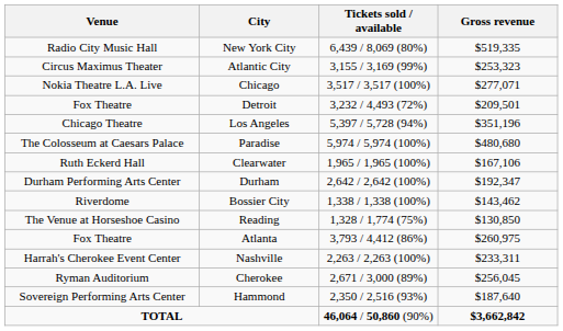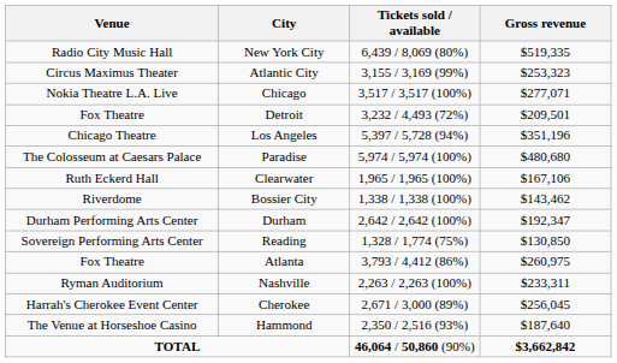 <table class="wikitable" style="text-align:center">
 <tr>
 <th style="width:250px;">Venue</th>
 <th style="width:150px;">City</th>
 <th style="width:150px;">Tickets sold / available</th>
 <th style="width:150px;">Gross revenue</th>
 </tr>
 <tr>
 <td>Radio City Music Hall</td>
 <td>New York City</td>
 <td>6,439 / 8,069 (80%)</td>
 <td>$519,335</td>
 </tr>
 <tr>
 <td>Circus Maximus Theater</td>
 <td>Atlantic City</td>
 <td>3,155 / 3,169 (99%)</td>
 <td>$253,323</td>
 </tr>
 <tr>
 <td>Nokia Theatre L.A. Live</td>
 <td>Chicago</td>
 <td>3,517 / 3,517 (100%)</td>
 <td>$277,071</td>
 </tr>
 <tr>
 <td>Fox Theatre</td>
 <td>Detroit</td>
 <td>3,232 / 4,493 (72%)</td>
 <td>$209,501</td>
 </tr>
 <tr>
 <td>Chicago Theatre</td>
 <td>Los Angeles</td>
 <td>5,397 / 5,728 (94%)</td>
 <td>$351,196</td>
 </tr>
 <tr>
 <td>The Colosseum at Caesars Palace</td>
 <td>Paradise</td>
 <td>5,974 / 5,974 (100%)</td>
 <td>$480,680</td>
 </tr>
 <tr>
 <td>Ruth Eckerd Hall</td>
 <td>Clearwater</td>
 <td>1,965 / 1,965 (100%)</td>
 <td>$167,106</td>
 </tr>
 <tr>
+<td>Riverdome</td>
+<td>Bossier City</td>
+<td>1,338 / 1,338 (100%)</td>
+<td>$143,462</td>
+</tr>
+<tr>
 <td>Durham Performing Arts Center</td>
 <td>Durham</td>
 <td>2,642 / 2,642 (100%)</td>
 <td>$192,347</td>
 </tr>
 <tr>
-<td>Riverdome</td>
-<td>Bossier City</td>
-<td>1,338 / 1,338 (100%)</td>
-<td>$143,462</td>
-</tr>
-<tr>
-<td>The Venue at Horseshoe Casino</td>
+<td>Sovereign Performing Arts Center</td>
 <td>Reading</td>
 <td>1,328 / 1,774 (75%)</td>
 <td>$130,850</td>
 </tr>
 <tr>
 <td>Fox Theatre</td>
 <td>Atlanta</td>
 <td>3,793 / 4,412 (86%)</td>
 <td>$260,975</td>
 </tr>
 <tr>
-<td>Harrah's Cherokee Event Center</td>
+<td>Ryman Auditorium</td>
 <td>Nashville</td>
 <td>2,263 / 2,263 (100%)</td>
 <td>$233,311</td>
 </tr>
 <tr>
-<td>Ryman Auditorium</td>
+<td>Harrah's Cherokee Event Center</td>
 <td>Cherokee</td>
 <td>2,671 / 3,000 (89%)</td>
 <td>$256,045</td>
 </tr>
 <tr>
-<td>Sovereign Performing Arts Center</td>
+<td>The Venue at Horseshoe Casino</td>
 <td>Hammond</td>
 <td>2,350 / 2,516 (93%)</td>
 <td>$187,640</td>
 </tr>
 <tr>
 <td colspan="2"><strong>TOTAL</strong></td>
 <td><strong>46,064</strong> / <strong>50,860</strong> (90%)</td>
 <td><strong>$3,662,842</strong></td>
 </tr>
 </table>
